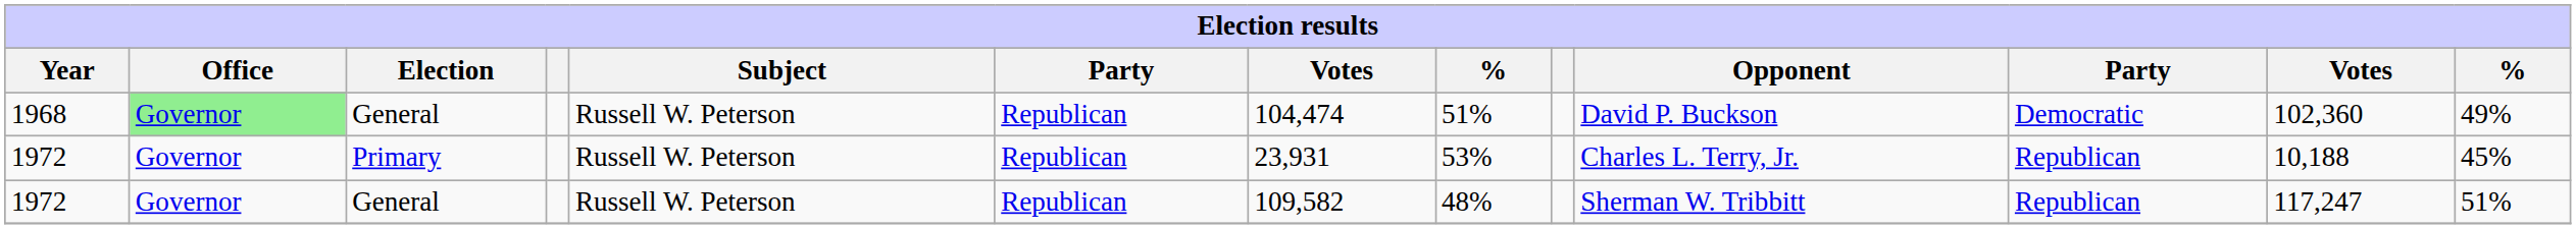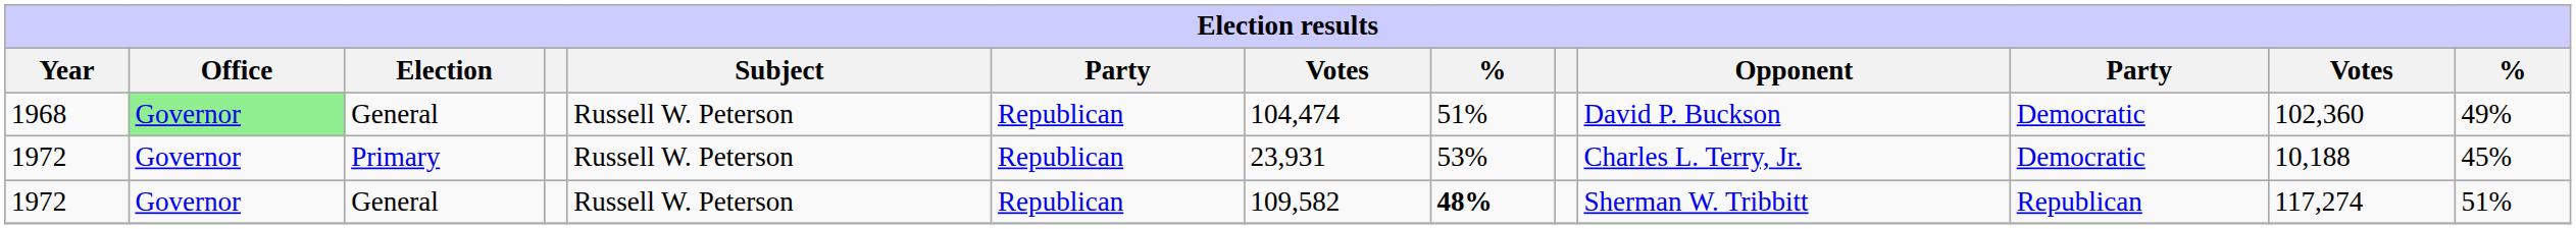 <table class=wikitable style="width: 94%" style="text-align: center;" align="center">
 <tr bgcolor=#cccccc>
 <th colspan=13 style="background: #ccccff;">Election results</th>
 </tr>
 <tr>
 <th>Year</th>
 <th>Office</th>
 <th>Election</th>
 <th></th>
 <th>Subject</th>
 <th>Party</th>
 <th>Votes</th>
 <th>%</th>
 <th></th>
 <th>Opponent</th>
 <th>Party</th>
 <th>Votes</th>
 <th>%</th>
 </tr>
 <tr>
 <td>1968</td>
 <td style="background: lightgreen;"><a href='#'>Governor</a></td>
 <td>General</td>
 <td></td>
 <td>Russell W. Peterson</td>
 <td><a href='#'>Republican</a></td>
 <td>104,474</td>
 <td>51%</td>
 <td></td>
 <td><a href='#'>David P. Buckson</a></td>
 <td><a href='#'>Democratic</a></td>
 <td>102,360</td>
 <td>49%</td>
 </tr>
 <tr>
 <td>1972</td>
 <td><a href='#'>Governor</a></td>
 <td><a href='#'>Primary</a></td>
 <td></td>
 <td>Russell W. Peterson</td>
 <td><a href='#'>Republican</a></td>
 <td>23,931</td>
 <td>53%</td>
 <td></td>
 <td><a href='#'>Charles L. Terry, Jr.</a></td>
-<td><a href='#'>Republican</a></td>
+<td><a href='#'>Democratic</a></td>
 <td>10,188</td>
 <td>45%</td>
 </tr>
 <tr>
 <td>1972</td>
 <td><a href='#'>Governor</a></td>
 <td>General</td>
 <td></td>
 <td>Russell W. Peterson</td>
 <td><a href='#'>Republican</a></td>
 <td>109,582</td>
-<td>48%</td>
+<td><strong>48%</strong></td>
 <td></td>
 <td><a href='#'>Sherman W. Tribbitt</a></td>
 <td><a href='#'>Republican</a></td>
-<td>117,247</td>
+<td>117,274</td>
 <td>51%</td>
 </tr>
 <tr>
 </tr>
 </table>
